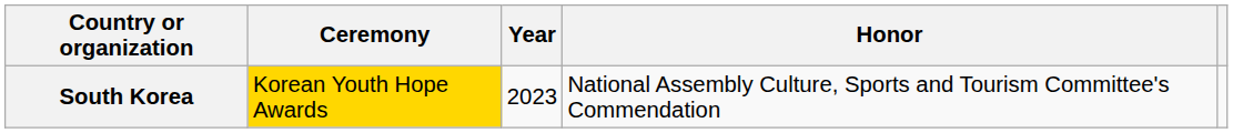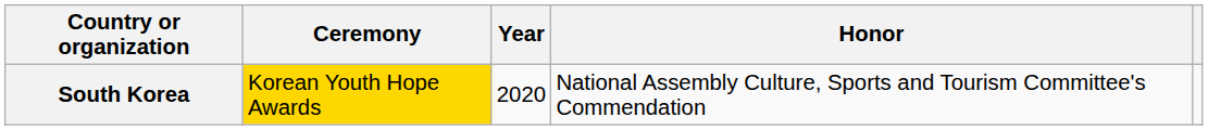 <table class="wikitable plainrowheaders sortable">
 <tr>
 <th scope="col">Country or organization</th>
 <th scope="col">Ceremony</th>
 <th scope="col">Year</th>
 <th scope="col">Honor</th>
 <th scope="col" class="unsortable"></th>
 </tr>
 <tr>
 <th scope="row">South Korea</th>
 <td style="background: gold;">Korean Youth Hope Awards</td>
-<td style="text-align:center">2023</td>
+<td style="text-align:center">2020</td>
 <td>National Assembly Culture, Sports and Tourism Committee's Commendation</td>
 <td style="text-align:center"></td>
 </tr>
 </table>
